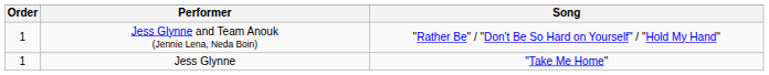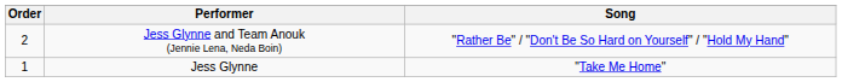 <table class="wikitable" style="text-align:center; width:55%;">
 <tr>
 </tr>
 <tr>
 <th style="width:01%;">Order</th>
 <th style="width:45%;">Performer</th>
 <th style="width:55%;">Song</th>
 </tr>
 <tr>
-<td>1</td>
+<td>2</td>
 <td><a href='#'>Jess Glynne</a> and Team Anouk <br><small>(Jennie Lena, Neda Boin)</small></td>
 <td>"<a href='#'>Rather Be</a>" / "<a href='#'>Don't Be So Hard on Yourself</a>" / "<a href='#'>Hold My Hand</a>"</td>
 </tr>
 <tr>
 <td>1</td>
 <td>Jess Glynne</td>
 <td>"<a href='#'>Take Me Home</a>"</td>
 </tr>
 </table>
